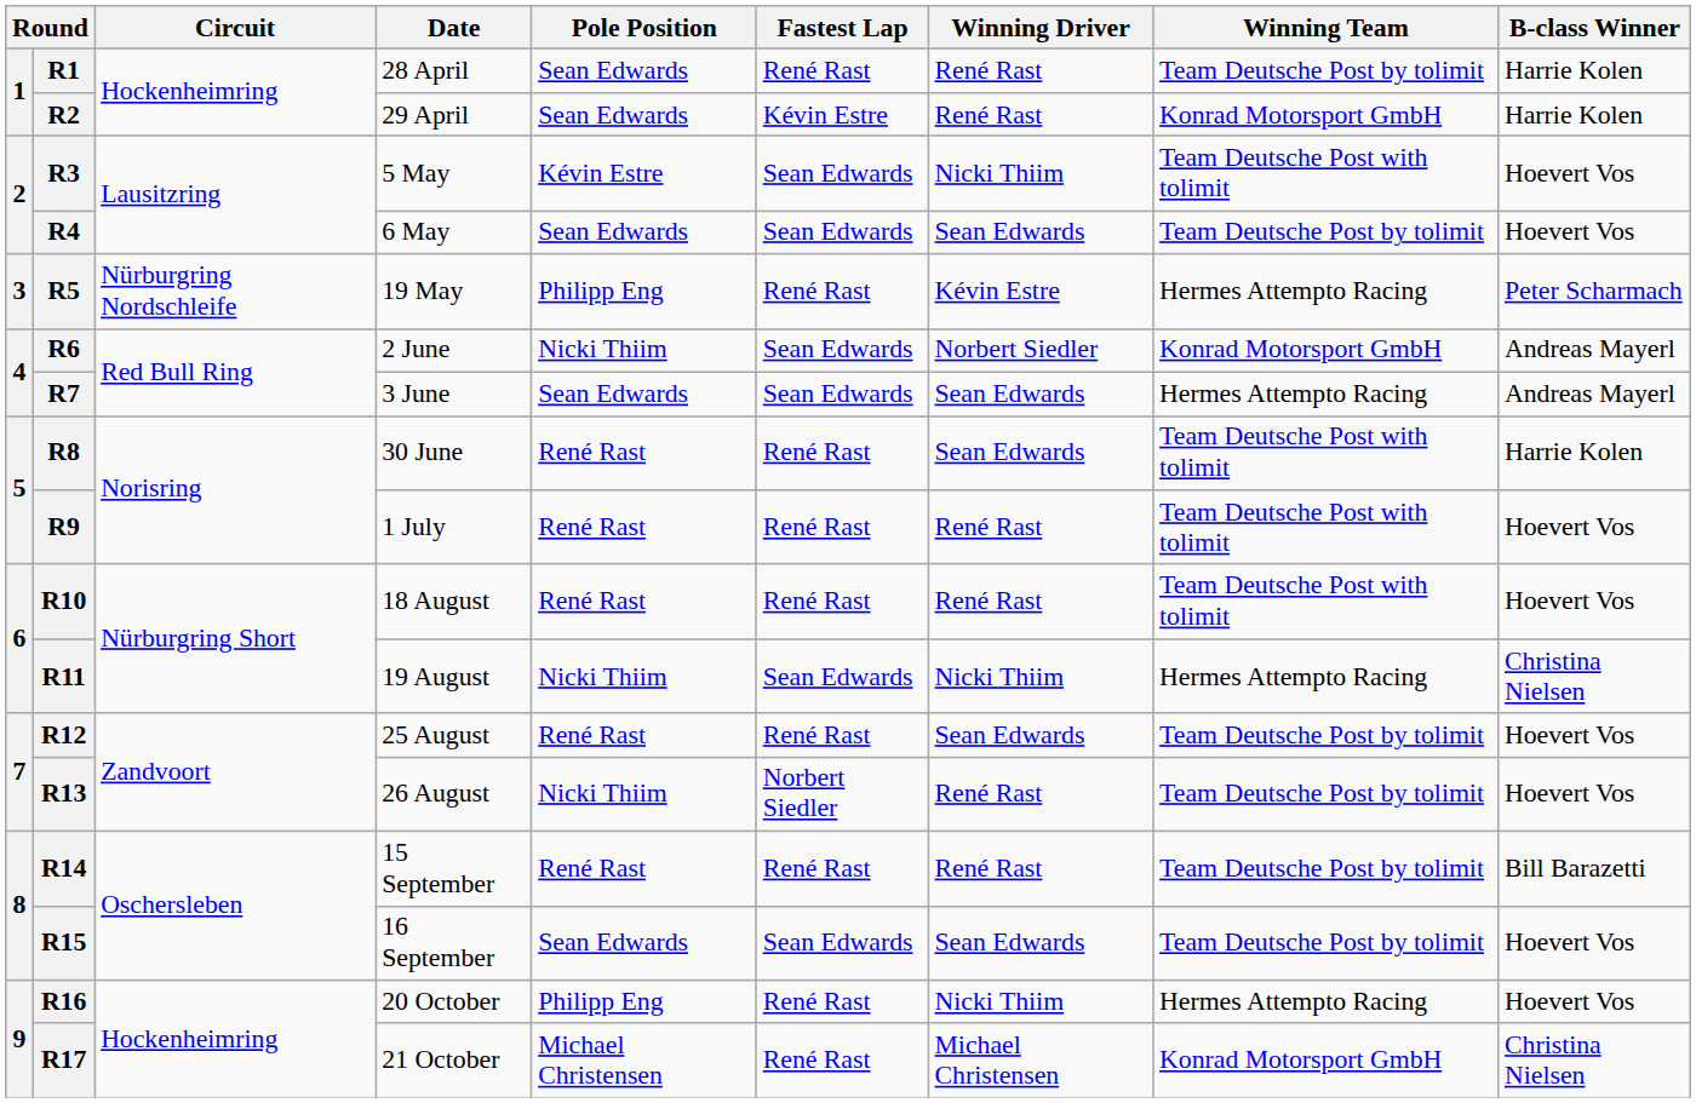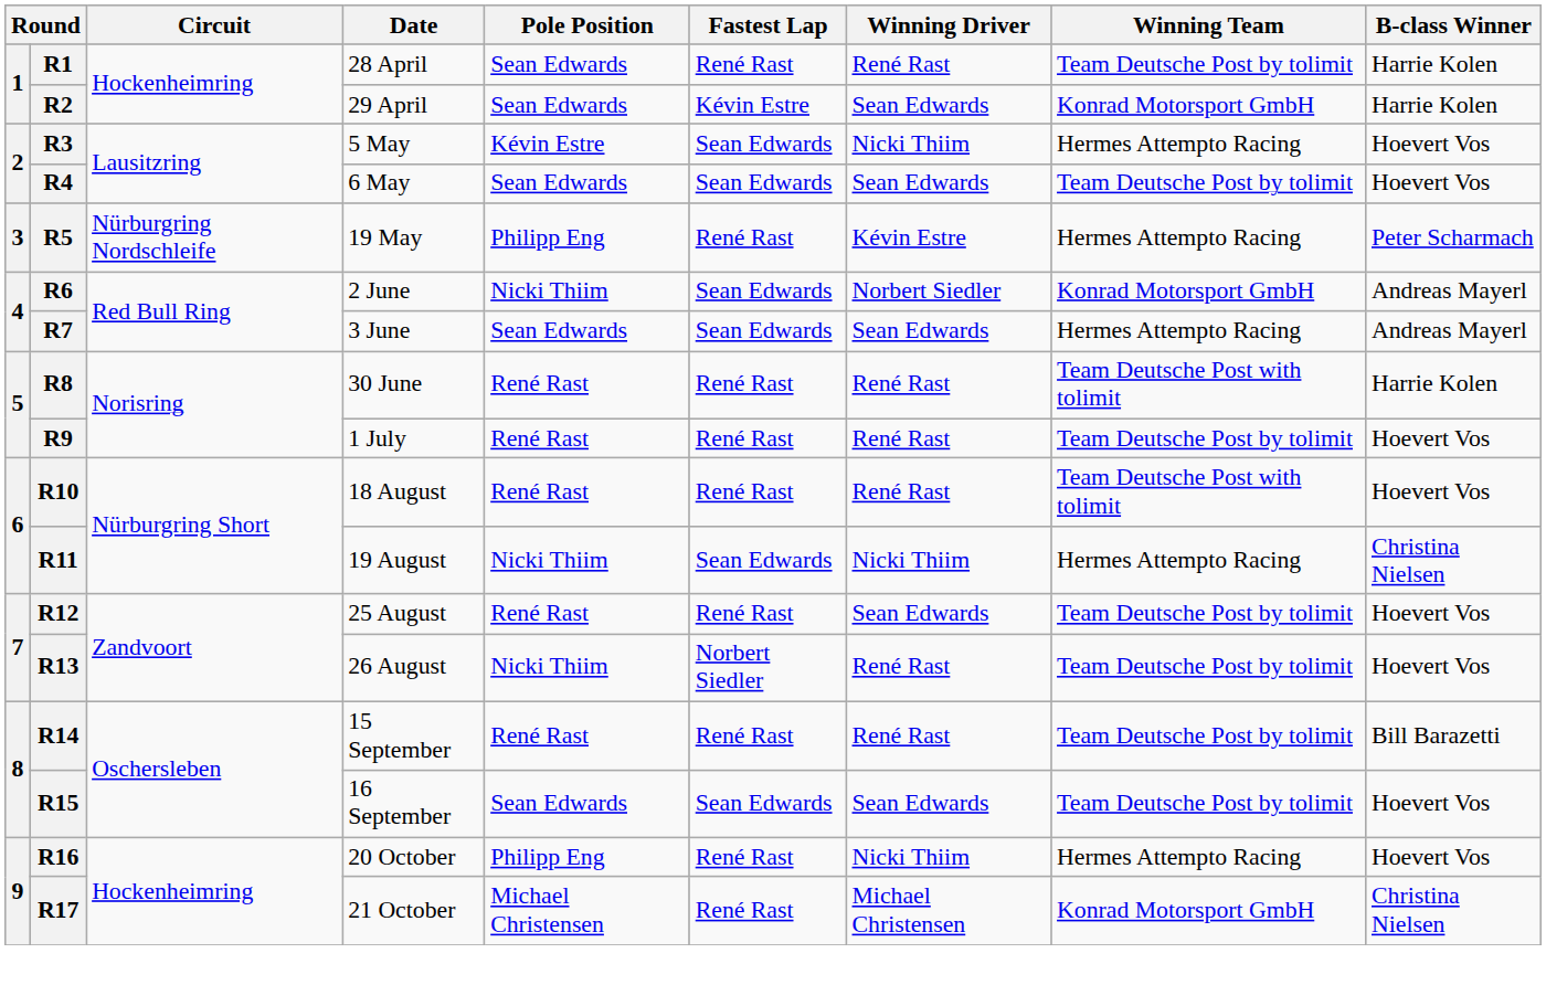 <table class="wikitable" style="font-size: 85%">
 <tr>
 <th colspan=2>Round</th>
 <th>Circuit</th>
 <th>Date</th>
 <th>Pole Position</th>
 <th>Fastest Lap</th>
 <th>Winning Driver</th>
 <th>Winning Team</th>
 <th>B-class Winner</th>
 </tr>
 <tr>
 <th rowspan=2>1</th>
 <th>R1</th>
 <td rowspan=2> <a href='#'>Hockenheimring</a></td>
 <td>28 April</td>
 <td> <a href='#'>Sean Edwards</a></td>
 <td> <a href='#'>René Rast</a></td>
 <td> <a href='#'>René Rast</a></td>
 <td> <a href='#'>Team Deutsche Post by tolimit</a></td>
 <td> Harrie Kolen</td>
 </tr>
 <tr>
 <th>R2</th>
 <td>29 April</td>
 <td> <a href='#'>Sean Edwards</a></td>
 <td> <a href='#'>Kévin Estre</a></td>
-<td> <a href='#'>René Rast</a></td>
+<td> <a href='#'>Sean Edwards</a></td>
 <td> <a href='#'>Konrad Motorsport GmbH</a></td>
 <td> Harrie Kolen</td>
 </tr>
 <tr>
 <th rowspan=2>2</th>
 <th>R3</th>
 <td rowspan=2> <a href='#'>Lausitzring</a></td>
 <td>5 May</td>
 <td> <a href='#'>Kévin Estre</a></td>
 <td> <a href='#'>Sean Edwards</a></td>
 <td> <a href='#'>Nicki Thiim</a></td>
-<td> <a href='#'>Team Deutsche Post with tolimit</a></td>
+<td> Hermes Attempto Racing</td>
 <td> Hoevert Vos</td>
 </tr>
 <tr>
 <th>R4</th>
 <td>6 May</td>
 <td> <a href='#'>Sean Edwards</a></td>
 <td> <a href='#'>Sean Edwards</a></td>
 <td> <a href='#'>Sean Edwards</a></td>
 <td> <a href='#'>Team Deutsche Post by tolimit</a></td>
 <td> Hoevert Vos</td>
 </tr>
 <tr>
 <th>3</th>
 <th>R5</th>
 <td> <a href='#'>Nürburgring Nordschleife</a></td>
 <td>19 May</td>
 <td> <a href='#'>Philipp Eng</a></td>
 <td> <a href='#'>René Rast</a></td>
 <td> <a href='#'>Kévin Estre</a></td>
 <td> Hermes Attempto Racing</td>
 <td> <a href='#'>Peter Scharmach</a></td>
 </tr>
 <tr>
 <th rowspan=2>4</th>
 <th>R6</th>
 <td rowspan=2> <a href='#'>Red Bull Ring</a></td>
 <td>2 June</td>
 <td> <a href='#'>Nicki Thiim</a></td>
 <td> <a href='#'>Sean Edwards</a></td>
 <td> <a href='#'>Norbert Siedler</a></td>
 <td> <a href='#'>Konrad Motorsport GmbH</a></td>
 <td> Andreas Mayerl</td>
 </tr>
 <tr>
 <th>R7</th>
 <td>3 June</td>
 <td> <a href='#'>Sean Edwards</a></td>
 <td> <a href='#'>Sean Edwards</a></td>
 <td> <a href='#'>Sean Edwards</a></td>
 <td> Hermes Attempto Racing</td>
 <td> Andreas Mayerl</td>
 </tr>
 <tr>
 <th rowspan=2>5</th>
 <th>R8</th>
 <td rowspan=2> <a href='#'>Norisring</a></td>
 <td>30 June</td>
 <td> <a href='#'>René Rast</a></td>
 <td> <a href='#'>René Rast</a></td>
-<td> <a href='#'>Sean Edwards</a></td>
+<td> <a href='#'>René Rast</a></td>
 <td> <a href='#'>Team Deutsche Post with tolimit</a></td>
 <td> Harrie Kolen</td>
 </tr>
 <tr>
 <th>R9</th>
 <td>1 July</td>
 <td> <a href='#'>René Rast</a></td>
 <td> <a href='#'>René Rast</a></td>
 <td> <a href='#'>René Rast</a></td>
-<td> <a href='#'>Team Deutsche Post with tolimit</a></td>
+<td> <a href='#'>Team Deutsche Post by tolimit</a></td>
 <td> Hoevert Vos</td>
 </tr>
 <tr>
 <th rowspan=2>6</th>
 <th>R10</th>
 <td rowspan=2> <a href='#'>Nürburgring Short</a></td>
 <td>18 August</td>
 <td> <a href='#'>René Rast</a></td>
 <td> <a href='#'>René Rast</a></td>
 <td> <a href='#'>René Rast</a></td>
 <td> <a href='#'>Team Deutsche Post with tolimit</a></td>
 <td> Hoevert Vos</td>
 </tr>
 <tr>
 <th>R11</th>
 <td>19 August</td>
 <td> <a href='#'>Nicki Thiim</a></td>
 <td> <a href='#'>Sean Edwards</a></td>
 <td> <a href='#'>Nicki Thiim</a></td>
 <td> Hermes Attempto Racing</td>
 <td> <a href='#'>Christina Nielsen</a></td>
 </tr>
 <tr>
 <th rowspan=2>7</th>
 <th>R12</th>
 <td rowspan=2> <a href='#'>Zandvoort</a></td>
 <td>25 August</td>
 <td> <a href='#'>René Rast</a></td>
 <td> <a href='#'>René Rast</a></td>
 <td> <a href='#'>Sean Edwards</a></td>
 <td> <a href='#'>Team Deutsche Post by tolimit</a></td>
 <td> Hoevert Vos</td>
 </tr>
 <tr>
 <th>R13</th>
 <td>26 August</td>
 <td> <a href='#'>Nicki Thiim</a></td>
 <td> <a href='#'>Norbert Siedler</a></td>
 <td> <a href='#'>René Rast</a></td>
 <td> <a href='#'>Team Deutsche Post by tolimit</a></td>
 <td> Hoevert Vos</td>
 </tr>
 <tr>
 <th rowspan=2>8</th>
 <th>R14</th>
 <td rowspan=2> <a href='#'>Oschersleben</a></td>
 <td>15 September</td>
 <td> <a href='#'>René Rast</a></td>
 <td> <a href='#'>René Rast</a></td>
 <td> <a href='#'>René Rast</a></td>
 <td> <a href='#'>Team Deutsche Post by tolimit</a></td>
 <td> Bill Barazetti</td>
 </tr>
 <tr>
 <th>R15</th>
 <td>16 September</td>
 <td> <a href='#'>Sean Edwards</a></td>
 <td> <a href='#'>Sean Edwards</a></td>
 <td> <a href='#'>Sean Edwards</a></td>
 <td> <a href='#'>Team Deutsche Post by tolimit</a></td>
 <td> Hoevert Vos</td>
 </tr>
 <tr>
 <th rowspan=2>9</th>
 <th>R16</th>
 <td rowspan=2> <a href='#'>Hockenheimring</a></td>
 <td>20 October</td>
 <td> <a href='#'>Philipp Eng</a></td>
 <td> <a href='#'>René Rast</a></td>
 <td> <a href='#'>Nicki Thiim</a></td>
 <td> Hermes Attempto Racing</td>
 <td> Hoevert Vos</td>
 </tr>
 <tr>
 <th>R17</th>
 <td>21 October</td>
 <td> <a href='#'>Michael Christensen</a></td>
 <td> <a href='#'>René Rast</a></td>
 <td> <a href='#'>Michael Christensen</a></td>
 <td> <a href='#'>Konrad Motorsport GmbH</a></td>
 <td> <a href='#'>Christina Nielsen</a></td>
 </tr>
 </table>
